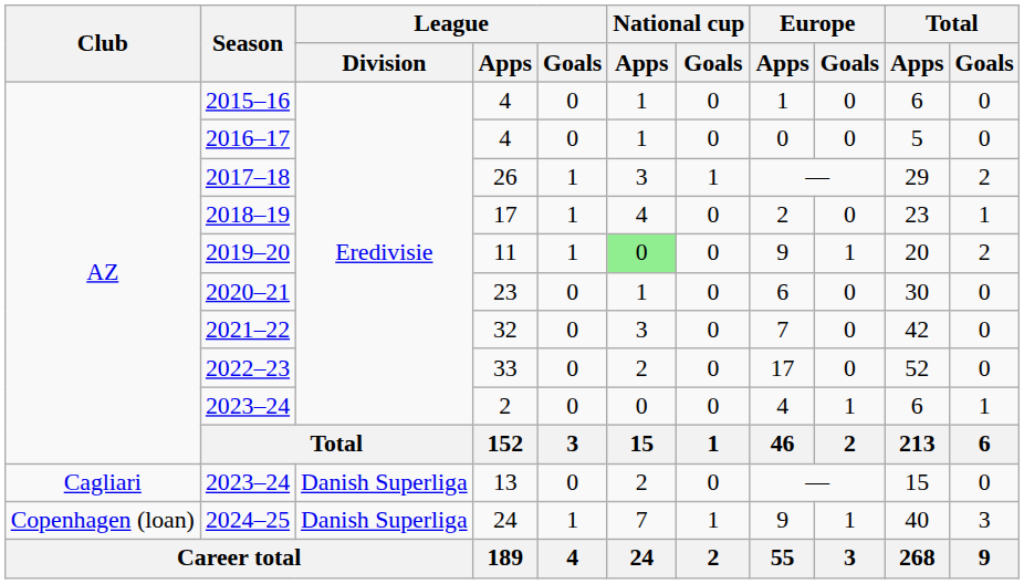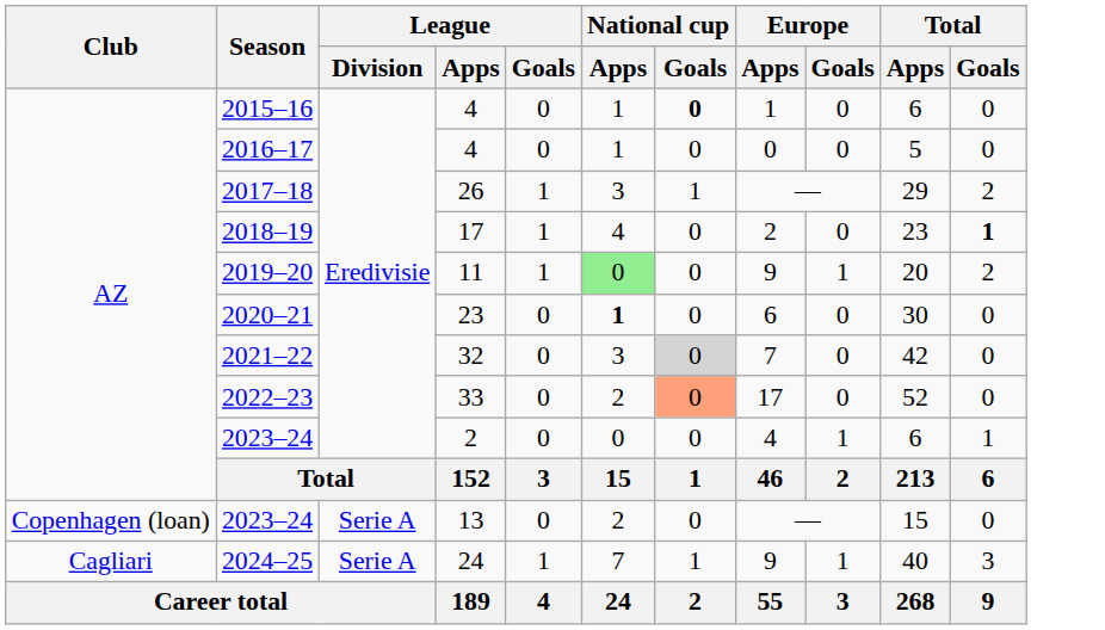 <table class="wikitable" style="text-align:center">
 <tr>
 <th rowspan="2">Club</th>
 <th rowspan="2">Season</th>
 <th colspan="3">League</th>
 <th colspan="2">National cup</th>
 <th colspan="2">Europe</th>
 <th colspan="2">Total</th>
 </tr>
 <tr>
 <th>Division</th>
 <th>Apps</th>
 <th>Goals</th>
 <th>Apps</th>
 <th>Goals</th>
 <th>Apps</th>
 <th>Goals</th>
 <th>Apps</th>
 <th>Goals</th>
 </tr>
 <tr>
 <td rowspan="10"><a href='#'>AZ</a></td>
 <td><a href='#'>2015–16</a></td>
 <td rowspan="9"><a href='#'>Eredivisie</a></td>
 <td>4</td>
 <td>0</td>
 <td>1</td>
-<td>0</td>
+<td><strong>0</strong></td>
 <td>1</td>
 <td>0</td>
 <td>6</td>
 <td>0</td>
 </tr>
 <tr>
 <td><a href='#'>2016–17</a></td>
 <td>4</td>
 <td>0</td>
 <td>1</td>
 <td>0</td>
 <td>0</td>
 <td>0</td>
 <td>5</td>
 <td>0</td>
 </tr>
 <tr>
 <td><a href='#'>2017–18</a></td>
 <td>26</td>
 <td>1</td>
 <td>3</td>
 <td>1</td>
 <td colspan="2">—</td>
 <td>29</td>
 <td>2</td>
 </tr>
 <tr>
 <td><a href='#'>2018–19</a></td>
 <td>17</td>
 <td>1</td>
 <td>4</td>
 <td>0</td>
 <td>2</td>
 <td>0</td>
 <td>23</td>
-<td>1</td>
+<td><strong>1</strong></td>
 </tr>
 <tr>
 <td><a href='#'>2019–20</a></td>
 <td>11</td>
 <td>1</td>
 <td style="background: lightgreen;">0</td>
 <td>0</td>
 <td>9</td>
 <td>1</td>
 <td>20</td>
 <td>2</td>
 </tr>
 <tr>
 <td><a href='#'>2020–21</a></td>
 <td>23</td>
 <td>0</td>
-<td>1</td>
+<td><strong>1</strong></td>
 <td>0</td>
 <td>6</td>
 <td>0</td>
 <td>30</td>
 <td>0</td>
 </tr>
 <tr>
 <td><a href='#'>2021–22</a></td>
 <td>32</td>
 <td>0</td>
 <td>3</td>
-<td>0</td>
+<td style="background: lightgrey;">0</td>
 <td>7</td>
 <td>0</td>
 <td>42</td>
 <td>0</td>
 </tr>
 <tr>
 <td><a href='#'>2022–23</a></td>
 <td>33</td>
 <td>0</td>
 <td>2</td>
-<td>0</td>
+<td style="background: lightsalmon;">0</td>
 <td>17</td>
 <td>0</td>
 <td>52</td>
 <td>0</td>
 </tr>
 <tr>
 <td><a href='#'>2023–24</a></td>
 <td>2</td>
 <td>0</td>
 <td>0</td>
 <td>0</td>
 <td>4</td>
 <td>1</td>
 <td>6</td>
 <td>1</td>
 </tr>
 <tr>
 <th colspan="2">Total</th>
 <th>152</th>
 <th>3</th>
 <th>15</th>
 <th>1</th>
 <th>46</th>
 <th>2</th>
 <th>213</th>
 <th>6</th>
 </tr>
 <tr>
-<td><a href='#'>Cagliari</a></td>
+<td><a href='#'>Copenhagen</a> (loan)</td>
 <td><a href='#'>2023–24</a></td>
-<td><a href='#'>Danish Superliga</a></td>
+<td><a href='#'>Serie A</a></td>
 <td>13</td>
 <td>0</td>
 <td>2</td>
 <td>0</td>
 <td colspan="2">—</td>
 <td>15</td>
 <td>0</td>
 </tr>
 <tr>
-<td><a href='#'>Copenhagen</a> (loan)</td>
+<td><a href='#'>Cagliari</a></td>
 <td><a href='#'>2024–25</a></td>
-<td><a href='#'>Danish Superliga</a></td>
+<td><a href='#'>Serie A</a></td>
 <td>24</td>
 <td>1</td>
 <td>7</td>
 <td>1</td>
 <td>9</td>
 <td>1</td>
 <td>40</td>
 <td>3</td>
 </tr>
 <tr>
 <th colspan="3">Career total</th>
 <th>189</th>
 <th>4</th>
 <th>24</th>
 <th>2</th>
 <th>55</th>
 <th>3</th>
 <th>268</th>
 <th>9</th>
 </tr>
 </table>
